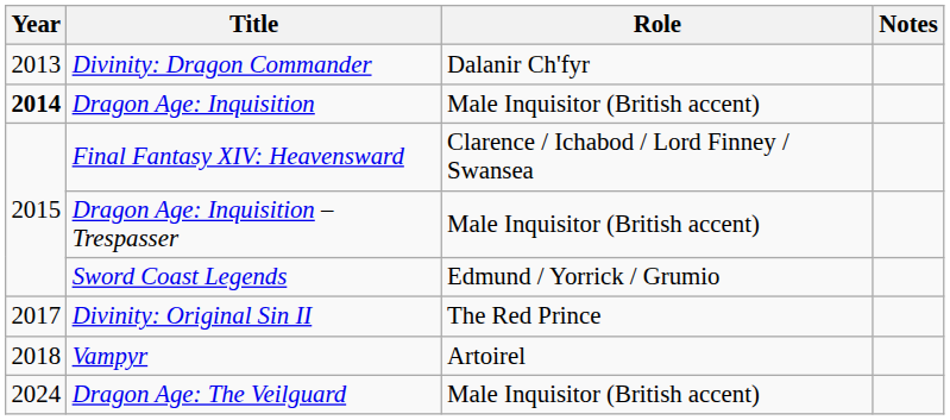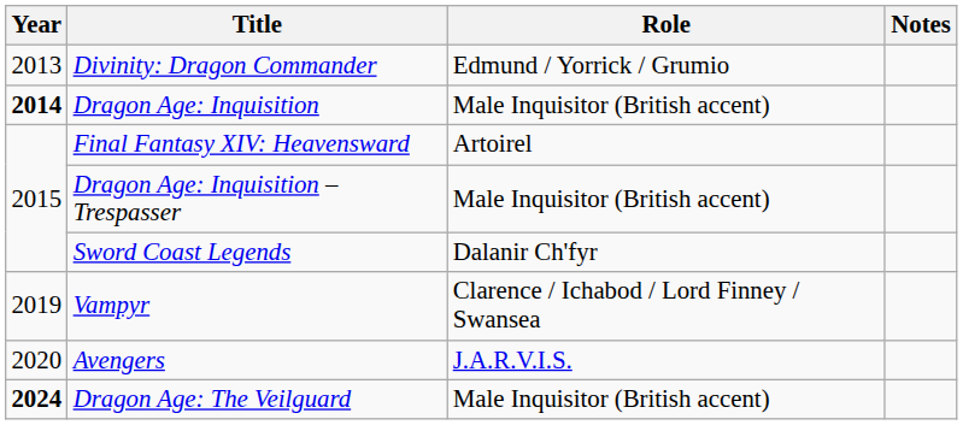 <table class="wikitable sortable">
 <tr>
 <th>Year</th>
 <th>Title</th>
 <th>Role</th>
 <th class="unsortable">Notes</th>
 </tr>
 <tr>
 <td>2013</td>
 <td><em><a href='#'>Divinity: Dragon Commander</a></em></td>
-<td>Dalanir Ch'fyr</td>
+<td>Edmund / Yorrick / Grumio</td>
 <td></td>
 </tr>
 <tr>
 <td><strong>2014</strong></td>
 <td><em><a href='#'>Dragon Age: Inquisition</a></em></td>
 <td>Male Inquisitor (British accent)</td>
 <td></td>
 </tr>
 <tr>
 <td rowspan="3">2015</td>
 <td><em><a href='#'>Final Fantasy XIV: Heavensward</a></em></td>
-<td>Clarence / Ichabod / Lord Finney / Swansea</td>
+<td>Artoirel</td>
 <td></td>
 </tr>
 <tr>
 <td><em><a href='#'>Dragon Age: Inquisition</a> – Trespasser</em></td>
 <td>Male Inquisitor (British accent)</td>
 <td></td>
 </tr>
 <tr>
 <td><em><a href='#'>Sword Coast Legends</a></em></td>
-<td>Edmund / Yorrick / Grumio</td>
+<td>Dalanir Ch'fyr</td>
 <td></td>
 </tr>
 <tr>
-<td>2017</td>
-<td><em><a href='#'>Divinity: Original Sin II</a></em></td>
-<td>The Red Prince</td>
+<td>2019</td>
+<td><em><a href='#'>Vampyr</a></em></td>
+<td>Clarence / Ichabod / Lord Finney / Swansea</td>
 <td></td>
 </tr>
 <tr>
-<td>2018</td>
-<td><em><a href='#'>Vampyr</a></em></td>
-<td>Artoirel</td>
+<td>2020</td>
+<td><em><a href='#'>Avengers</a></em></td>
+<td><a href='#'>J.A.R.V.I.S.</a></td>
 <td></td>
 </tr>
 <tr>
-<td>2024</td>
+<td><strong>2024</strong></td>
 <td><em><a href='#'>Dragon Age: The Veilguard</a></em></td>
 <td>Male Inquisitor (British accent)</td>
 <td></td>
 </tr>
 </table>
